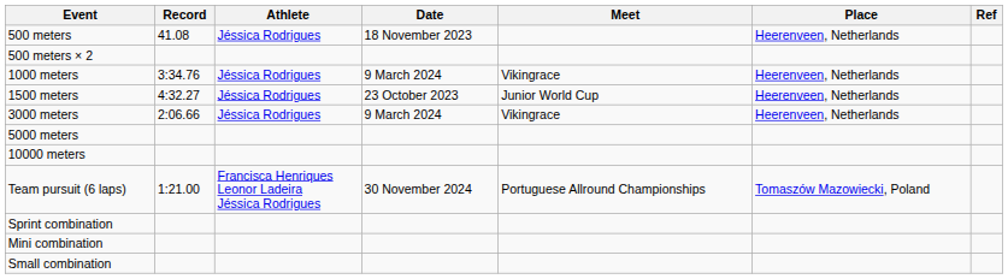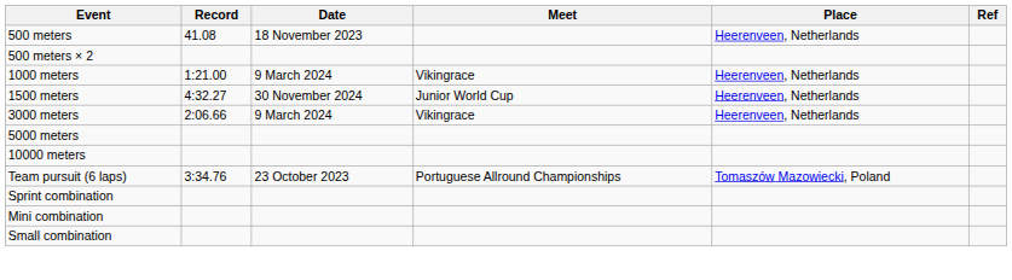 <table class="wikitable" style="font-size:95%; width: 95%;">
 <tr>
 <th>Event</th>
 <th>Record</th>
-<th>Athlete</th>
 <th>Date</th>
 <th>Meet</th>
 <th>Place</th>
 <th>Ref</th>
 </tr>
 <tr>
 <td>500 meters</td>
 <td>41.08</td>
-<td><a href='#'>Jéssica Rodrigues</a></td>
 <td>18 November 2023</td>
 <td></td>
 <td><a href='#'>Heerenveen</a>, Netherlands</td>
 <td></td>
 </tr>
 <tr>
 <td>500 meters × 2</td>
 <td></td>
 <td></td>
 <td></td>
 <td></td>
 <td></td>
-<td></td>
 </tr>
 <tr>
 <td>1000 meters</td>
-<td>3:34.76</td>
-<td><a href='#'>Jéssica Rodrigues</a></td>
+<td>1:21.00</td>
 <td>9 March 2024</td>
 <td>Vikingrace</td>
 <td><a href='#'>Heerenveen</a>, Netherlands</td>
 <td></td>
 </tr>
 <tr>
 <td>1500 meters</td>
 <td>4:32.27</td>
-<td><a href='#'>Jéssica Rodrigues</a></td>
-<td>23 October 2023</td>
+<td>30 November 2024</td>
 <td>Junior World Cup</td>
 <td><a href='#'>Heerenveen</a>, Netherlands</td>
 <td></td>
 </tr>
 <tr>
 <td>3000 meters</td>
 <td>2:06.66</td>
-<td><a href='#'>Jéssica Rodrigues</a></td>
 <td>9 March 2024</td>
 <td>Vikingrace</td>
 <td><a href='#'>Heerenveen</a>, Netherlands</td>
 <td></td>
 </tr>
 <tr>
 <td>5000 meters</td>
-<td></td>
 <td></td>
 <td></td>
 <td></td>
 <td></td>
 <td></td>
 </tr>
 <tr>
 <td>10000 meters</td>
 <td></td>
 <td></td>
 <td></td>
 <td></td>
 <td></td>
-<td></td>
 </tr>
 <tr>
 <td>Team pursuit (6 laps)</td>
-<td>1:21.00</td>
-<td><a href='#'>Francisca Henriques</a><br><a href='#'>Leonor Ladeira</a><br><a href='#'>Jéssica Rodrigues</a></td>
-<td>30 November 2024</td>
+<td>3:34.76</td>
+<td>23 October 2023</td>
 <td>Portuguese Allround Championships</td>
 <td><a href='#'>Tomaszów Mazowiecki</a>, Poland</td>
 <td></td>
 </tr>
 <tr>
 <td>Sprint combination</td>
-<td></td>
 <td></td>
 <td></td>
 <td></td>
 <td></td>
 <td></td>
 </tr>
 <tr>
 <td>Mini combination</td>
 <td></td>
 <td></td>
 <td></td>
 <td></td>
 <td></td>
-<td></td>
 </tr>
 <tr>
 <td>Small combination</td>
 <td></td>
 <td></td>
 <td></td>
 <td></td>
 <td></td>
-<td></td>
 </tr>
 </table>
